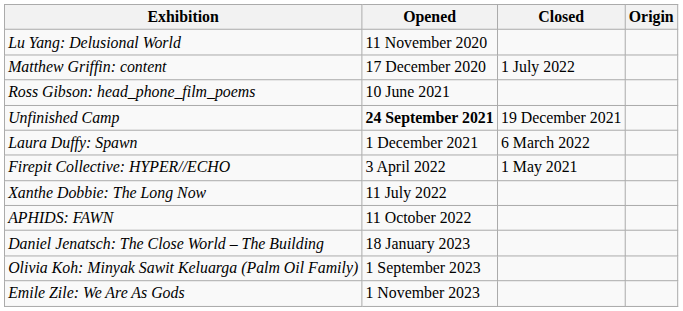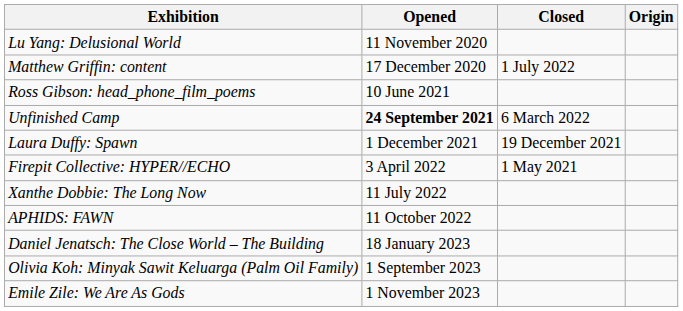 <table class="wikitable">
 <tr>
 <th>Exhibition</th>
 <th>Opened</th>
 <th>Closed</th>
 <th>Origin</th>
 </tr>
 <tr>
 <td><em>Lu Yang: Delusional World</em></td>
 <td>11 November 2020</td>
 <td></td>
 <td></td>
 </tr>
 <tr>
 <td><em>Matthew Griffin: content</em></td>
 <td>17 December 2020</td>
 <td>1 July 2022</td>
 <td></td>
 </tr>
 <tr>
 <td><em>Ross Gibson: head_phone_film_poems</em></td>
 <td>10 June 2021</td>
 <td></td>
 <td></td>
 </tr>
 <tr>
 <td><em>Unfinished Camp</em></td>
 <td><strong>24 September 2021</strong></td>
-<td>19 December 2021</td>
+<td>6 March 2022</td>
 <td></td>
 </tr>
 <tr>
 <td><em>Laura Duffy: Spawn</em></td>
 <td>1 December 2021</td>
-<td>6 March 2022</td>
+<td>19 December 2021</td>
 <td></td>
 </tr>
 <tr>
 <td><em>Firepit Collective: HYPER//ECHO</em></td>
 <td>3 April 2022</td>
 <td>1 May 2021</td>
 <td></td>
 </tr>
 <tr>
 <td><em>Xanthe Dobbie: The Long Now</em></td>
 <td>11 July 2022</td>
 <td></td>
 <td></td>
 </tr>
 <tr>
 <td><em>APHIDS: FAWN</em></td>
 <td>11 October 2022</td>
 <td></td>
 <td></td>
 </tr>
 <tr>
 <td><em>Daniel Jenatsch: The Close World – The Building</em></td>
 <td>18 January 2023</td>
 <td></td>
 <td></td>
 </tr>
 <tr>
 <td><em>Olivia Koh: Minyak Sawit Keluarga (Palm Oil Family)</em></td>
 <td>1 September 2023</td>
 <td></td>
 <td></td>
 </tr>
 <tr>
 <td><em>Emile Zile: We Are As Gods</em></td>
 <td>1 November 2023</td>
 <td></td>
 <td></td>
 </tr>
 </table>
